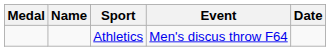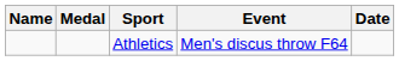 <table class="wikitable sortable" style="font-size: 95%;">
 <tr>
+<th>Name</th>
 <th>Medal</th>
-<th>Name</th>
 <th>Sport</th>
 <th>Event</th>
 <th>Date</th>
 </tr>
 <tr>
 <td></td>
 <td></td>
 <td><a href='#'>Athletics</a></td>
 <td><a href='#'>Men's discus throw F64</a></td>
 <td></td>
 </tr>
 </table>
